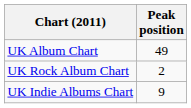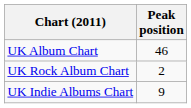 <table class="wikitable sortable">
 <tr>
 <th>Chart (2011)</th>
 <th>Peak<br>position</th>
 </tr>
 <tr>
 <td><a href='#'>UK Album Chart</a></td>
-<td align="center">49</td>
+<td align="center">46</td>
 </tr>
 <tr>
 <td><a href='#'>UK Rock Album Chart</a></td>
 <td align="center">2</td>
 </tr>
 <tr>
 <td><a href='#'>UK Indie Albums Chart</a></td>
 <td align="center">9</td>
 </tr>
 </table>
